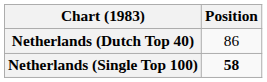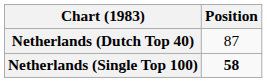 <table class="wikitable sortable plainrowheaders" style="text-align:center">
 <tr>
 <th>Chart (1983)</th>
 <th>Position</th>
 </tr>
 <tr>
 <th scope="row">Netherlands (Dutch Top 40)</th>
-<td>86</td>
+<td>87</td>
 </tr>
 <tr>
 <th scope="row">Netherlands (Single Top 100)</th>
 <td><strong>58</strong></td>
 </tr>
 </table>
